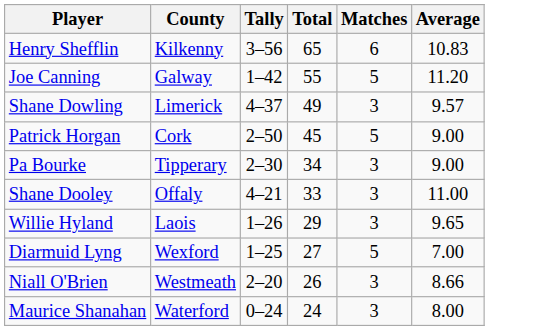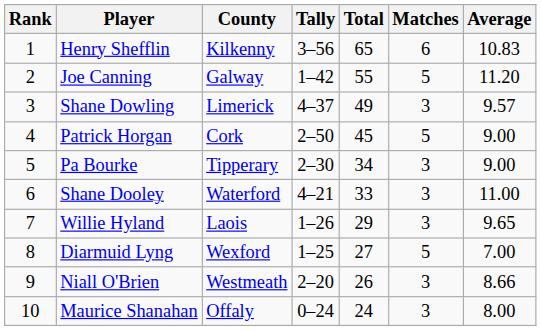 <table class="wikitable">
 <tr>
+<th>Rank</th>
 <th>Player</th>
 <th>County</th>
 <th>Tally</th>
 <th>Total</th>
 <th>Matches</th>
 <th>Average</th>
 </tr>
 <tr>
+<td rowspan=1 align=center>1</td>
 <td><a href='#'>Henry Shefflin</a></td>
 <td><a href='#'>Kilkenny</a></td>
 <td align=center>3–56</td>
 <td align=center>65</td>
 <td align=center>6</td>
 <td align=center>10.83</td>
 </tr>
 <tr>
+<td rowspan=1 align=center>2</td>
 <td><a href='#'>Joe Canning</a></td>
 <td><a href='#'>Galway</a></td>
 <td align=center>1–42</td>
 <td align=center>55</td>
 <td align=center>5</td>
 <td align=center>11.20</td>
 </tr>
 <tr>
+<td rowspan=1 align=center>3</td>
 <td><a href='#'>Shane Dowling</a></td>
 <td><a href='#'>Limerick</a></td>
 <td align=center>4–37</td>
 <td align=center>49</td>
 <td align=center>3</td>
 <td align=center>9.57</td>
 </tr>
 <tr>
+<td rowspan=1 align=center>4</td>
 <td><a href='#'>Patrick Horgan</a></td>
 <td><a href='#'>Cork</a></td>
 <td align=center>2–50</td>
 <td align=center>45</td>
 <td align=center>5</td>
 <td align=center>9.00</td>
 </tr>
 <tr>
+<td rowspan=1 align=center>5</td>
 <td><a href='#'>Pa Bourke</a></td>
 <td><a href='#'>Tipperary</a></td>
 <td align=center>2–30</td>
 <td align=center>34</td>
 <td align=center>3</td>
 <td align=center>9.00</td>
 </tr>
 <tr>
+<td rowspan=1 align=center>6</td>
 <td><a href='#'>Shane Dooley</a></td>
-<td><a href='#'>Offaly</a></td>
+<td><a href='#'>Waterford</a></td>
 <td align=center>4–21</td>
 <td align=center>33</td>
 <td align=center>3</td>
 <td align=center>11.00</td>
 </tr>
 <tr>
+<td rowspan=1 align=center>7</td>
 <td><a href='#'>Willie Hyland</a></td>
 <td><a href='#'>Laois</a></td>
 <td align=center>1–26</td>
 <td align=center>29</td>
 <td align=center>3</td>
 <td align=center>9.65</td>
 </tr>
 <tr>
+<td rowspan=1 align=center>8</td>
 <td><a href='#'>Diarmuid Lyng</a></td>
 <td><a href='#'>Wexford</a></td>
 <td align=center>1–25</td>
 <td align=center>27</td>
 <td align=center>5</td>
 <td align=center>7.00</td>
 </tr>
 <tr>
+<td rowspan=1 align=center>9</td>
 <td><a href='#'>Niall O'Brien</a></td>
 <td><a href='#'>Westmeath</a></td>
 <td align=center>2–20</td>
 <td align=center>26</td>
 <td align=center>3</td>
 <td align=center>8.66</td>
 </tr>
 <tr>
+<td rowspan=1 align=center>10</td>
 <td><a href='#'>Maurice Shanahan</a></td>
-<td><a href='#'>Waterford</a></td>
+<td><a href='#'>Offaly</a></td>
 <td align=center>0–24</td>
 <td align=center>24</td>
 <td align=center>3</td>
 <td align=center>8.00</td>
 </tr>
 </table>
